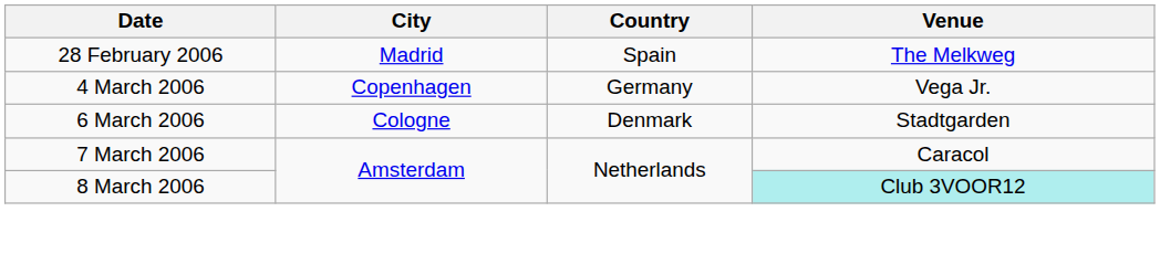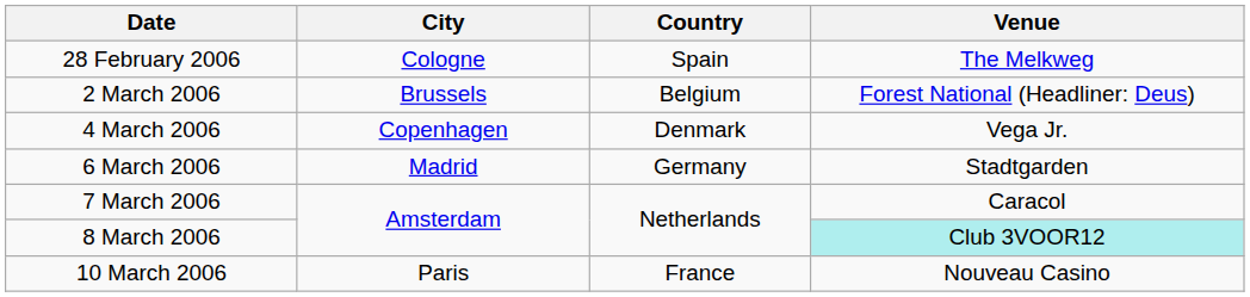 <table class="wikitable" style="text-align:center;">
 <tr>
 <th width="200">Date</th>
 <th width="200">City</th>
 <th width="150">Country</th>
 <th width="300">Venue</th>
 </tr>
 <tr>
 <td>28 February 2006</td>
-<td><a href='#'>Madrid</a></td>
+<td><a href='#'>Cologne</a></td>
 <td>Spain</td>
 <td><a href='#'>The Melkweg</a></td>
 </tr>
 <tr>
+<td>2 March 2006</td>
+<td><a href='#'>Brussels</a></td>
+<td>Belgium</td>
+<td><a href='#'>Forest National</a> (Headliner: <a href='#'>Deus</a>)</td>
+</tr>
+<tr>
 <td>4 March 2006</td>
 <td><a href='#'>Copenhagen</a></td>
-<td>Germany</td>
+<td>Denmark</td>
 <td>Vega Jr.</td>
 </tr>
 <tr>
 <td>6 March 2006</td>
-<td><a href='#'>Cologne</a></td>
-<td>Denmark</td>
+<td><a href='#'>Madrid</a></td>
+<td>Germany</td>
 <td>Stadtgarden</td>
 </tr>
 <tr>
 <td>7 March 2006</td>
 <td rowspan="2"><a href='#'>Amsterdam</a></td>
 <td rowspan="2">Netherlands</td>
 <td>Caracol</td>
 </tr>
 <tr>
 <td>8 March 2006</td>
 <td style="background: paleturquoise;">Club 3VOOR12</td>
 </tr>
+<tr>
+<td>10 March 2006</td>
+<td>Paris</td>
+<td>France</td>
+<td>Nouveau Casino</td>
+</tr>
 </table>
